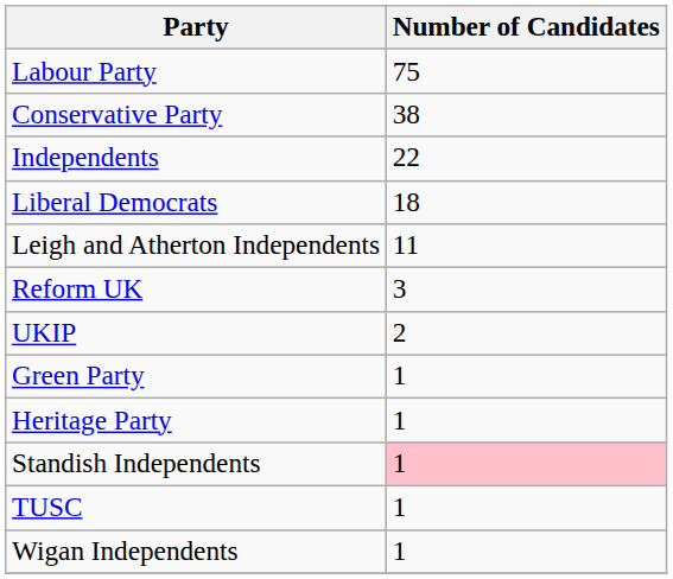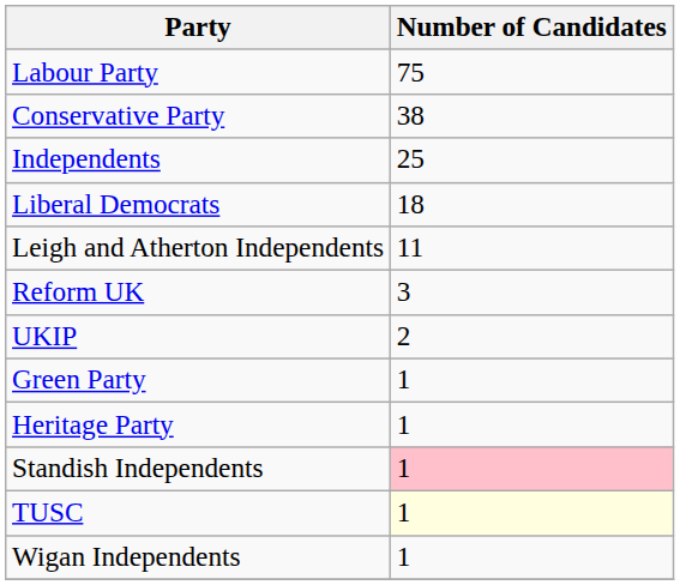 <table class="wikitable sortable mw-collapsible">
 <tr>
 <th>Party</th>
 <th>Number of Candidates</th>
 </tr>
 <tr>
 <td><a href='#'>Labour Party</a></td>
 <td>75</td>
 </tr>
 <tr>
 <td><a href='#'>Conservative Party</a></td>
 <td>38</td>
 </tr>
 <tr>
 <td><a href='#'>Independents</a></td>
-<td>22</td>
+<td>25</td>
 </tr>
 <tr>
 <td><a href='#'>Liberal Democrats</a></td>
 <td>18</td>
 </tr>
 <tr>
 <td>Leigh and Atherton Independents</td>
 <td>11</td>
 </tr>
 <tr>
 <td><a href='#'>Reform UK</a></td>
 <td>3</td>
 </tr>
 <tr>
 <td><a href='#'>UKIP</a></td>
 <td>2</td>
 </tr>
 <tr>
 <td><a href='#'>Green Party</a></td>
 <td>1</td>
 </tr>
 <tr>
 <td><a href='#'>Heritage Party</a></td>
 <td>1</td>
 </tr>
 <tr>
 <td>Standish Independents</td>
 <td style="background: pink;">1</td>
 </tr>
 <tr>
 <td><a href='#'>TUSC</a></td>
-<td>1</td>
+<td style="background: lightyellow;">1</td>
 </tr>
 <tr>
 <td>Wigan Independents</td>
 <td>1</td>
 </tr>
 <tr>
 </tr>
 </table>
